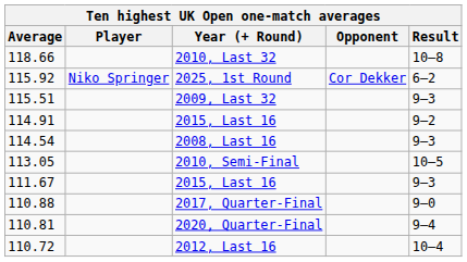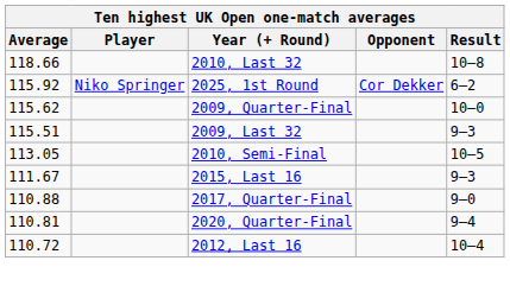 <table class="wikitable sortable">
 <tr>
 <th colspan=5>Ten highest UK Open one-match averages</th>
 </tr>
 <tr>
 <th>Average</th>
 <th>Player</th>
 <th>Year (+ Round)</th>
 <th>Opponent</th>
 <th>Result</th>
 </tr>
 <tr>
 <td>118.66</td>
 <td></td>
 <td><a href='#'>2010, Last 32</a></td>
 <td></td>
 <td>10–8</td>
 </tr>
 <tr>
 <td>115.92</td>
 <td><a href='#'>Niko Springer</a></td>
 <td><a href='#'>2025, 1st Round</a></td>
 <td><a href='#'>Cor Dekker</a></td>
 <td>6–2</td>
 </tr>
 <tr>
+<td>115.62</td>
+<td></td>
+<td><a href='#'>2009, Quarter-Final</a></td>
+<td></td>
+<td>10–0</td>
+</tr>
+<tr>
 <td>115.51</td>
 <td></td>
 <td><a href='#'>2009, Last 32</a></td>
-<td></td>
-<td>9–3</td>
-</tr>
-<tr>
-<td>114.91</td>
-<td></td>
-<td><a href='#'>2015, Last 16</a></td>
-<td></td>
-<td>9–2</td>
-</tr>
-<tr>
-<td>114.54</td>
-<td></td>
-<td><a href='#'>2008, Last 16</a></td>
 <td></td>
 <td>9–3</td>
 </tr>
 <tr>
 <td>113.05</td>
 <td></td>
 <td><a href='#'>2010, Semi-Final</a></td>
 <td></td>
 <td>10–5</td>
 </tr>
 <tr>
 <td>111.67</td>
 <td></td>
 <td><a href='#'>2015, Last 16</a></td>
 <td></td>
 <td>9–3</td>
 </tr>
 <tr>
 <td>110.88</td>
 <td></td>
 <td><a href='#'>2017, Quarter-Final</a></td>
 <td></td>
 <td>9–0</td>
 </tr>
 <tr>
 <td>110.81</td>
 <td></td>
 <td><a href='#'>2020, Quarter-Final</a></td>
 <td></td>
 <td>9–4</td>
 </tr>
 <tr>
 <td>110.72</td>
 <td></td>
 <td><a href='#'>2012, Last 16</a></td>
 <td></td>
 <td>10–4</td>
 </tr>
 </table>
